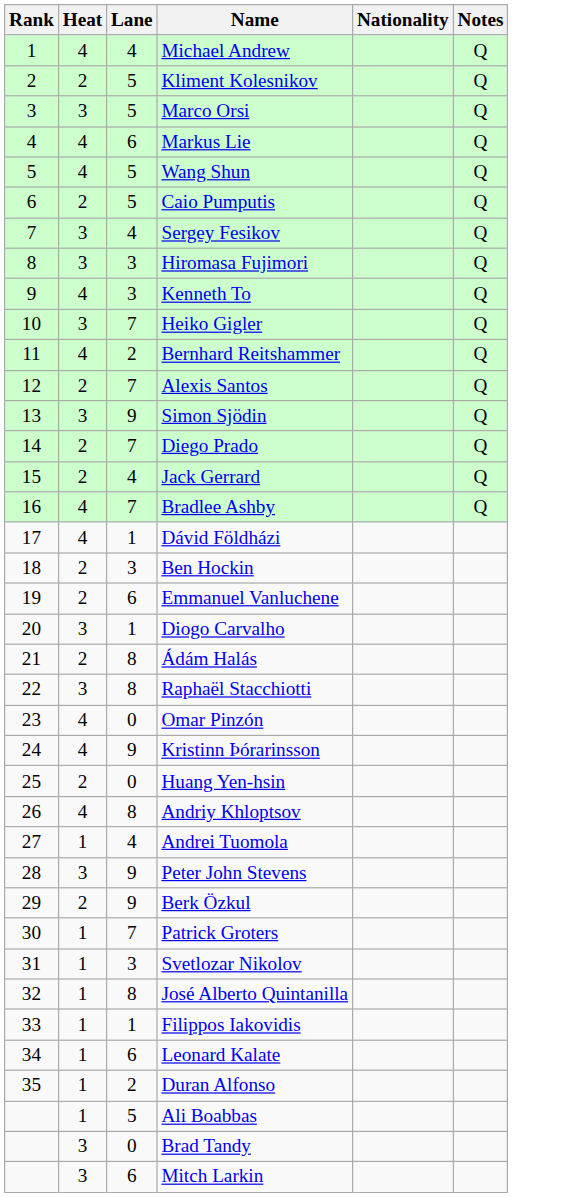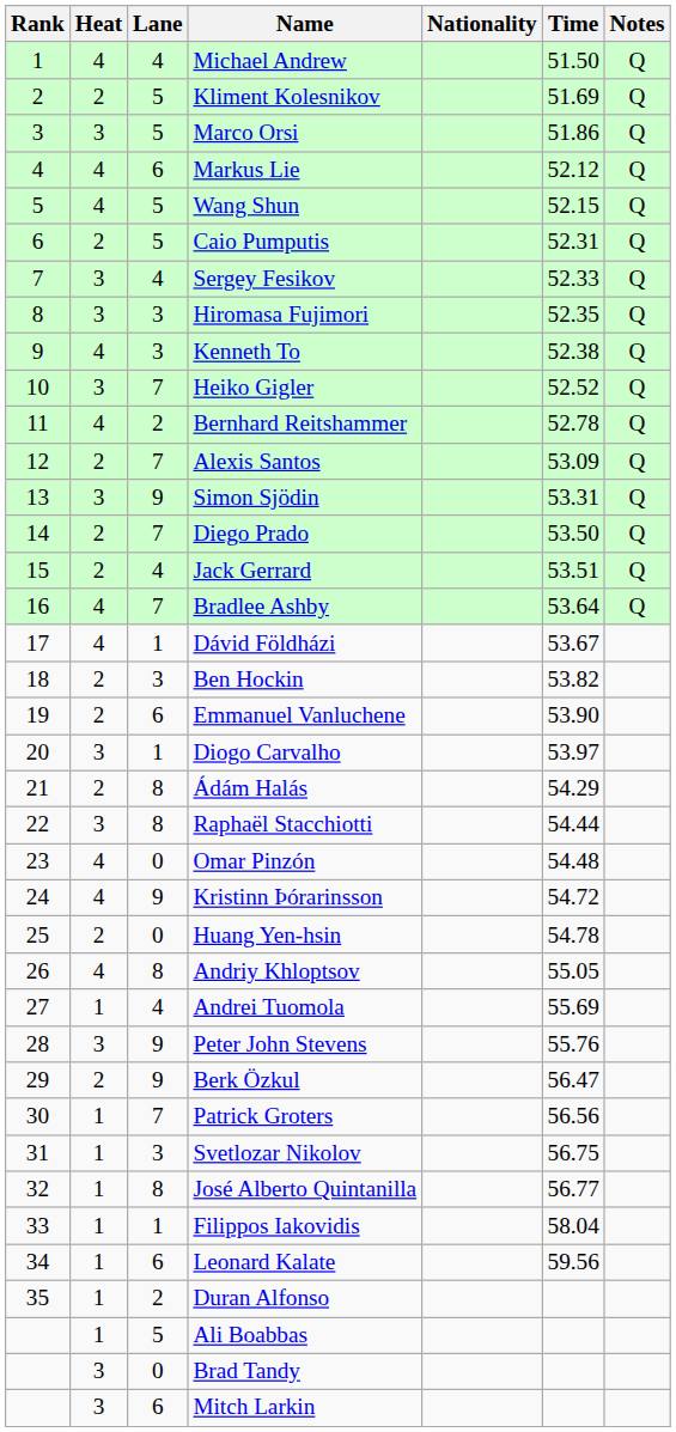 <table class="wikitable sortable" style="text-align:center">
 <tr>
 <th>Rank</th>
 <th>Heat</th>
 <th>Lane</th>
 <th>Name</th>
 <th>Nationality</th>
+<th>Time</th>
 <th>Notes</th>
 </tr>
 <tr bgcolor=ccffcc>
 <td>1</td>
 <td>4</td>
 <td>4</td>
 <td align=left><a href='#'>Michael Andrew</a></td>
 <td align=left></td>
+<td>51.50</td>
 <td>Q</td>
 </tr>
 <tr bgcolor=ccffcc>
 <td>2</td>
 <td>2</td>
 <td>5</td>
 <td align=left><a href='#'>Kliment Kolesnikov</a></td>
 <td align=left></td>
+<td>51.69</td>
 <td>Q</td>
 </tr>
 <tr bgcolor=ccffcc>
 <td>3</td>
 <td>3</td>
 <td>5</td>
 <td align=left><a href='#'>Marco Orsi</a></td>
 <td align=left></td>
+<td>51.86</td>
 <td>Q</td>
 </tr>
 <tr bgcolor=ccffcc>
 <td>4</td>
 <td>4</td>
 <td>6</td>
 <td align=left><a href='#'>Markus Lie</a></td>
 <td align=left></td>
+<td>52.12</td>
 <td>Q</td>
 </tr>
 <tr bgcolor=ccffcc>
 <td>5</td>
 <td>4</td>
 <td>5</td>
 <td align=left><a href='#'>Wang Shun</a></td>
 <td align=left></td>
+<td>52.15</td>
 <td>Q</td>
 </tr>
 <tr bgcolor=ccffcc>
 <td>6</td>
 <td>2</td>
 <td>5</td>
 <td align=left><a href='#'>Caio Pumputis</a></td>
 <td align=left></td>
+<td>52.31</td>
 <td>Q</td>
 </tr>
 <tr bgcolor=ccffcc>
 <td>7</td>
 <td>3</td>
 <td>4</td>
 <td align=left><a href='#'>Sergey Fesikov</a></td>
 <td align=left></td>
+<td>52.33</td>
 <td>Q</td>
 </tr>
 <tr bgcolor=ccffcc>
 <td>8</td>
 <td>3</td>
 <td>3</td>
 <td align=left><a href='#'>Hiromasa Fujimori</a></td>
 <td align=left></td>
+<td>52.35</td>
 <td>Q</td>
 </tr>
 <tr bgcolor=ccffcc>
 <td>9</td>
 <td>4</td>
 <td>3</td>
 <td align=left><a href='#'>Kenneth To</a></td>
 <td align=left></td>
+<td>52.38</td>
 <td>Q</td>
 </tr>
 <tr bgcolor=ccffcc>
 <td>10</td>
 <td>3</td>
 <td>7</td>
 <td align=left><a href='#'>Heiko Gigler</a></td>
 <td align=left></td>
+<td>52.52</td>
 <td>Q</td>
 </tr>
 <tr bgcolor=ccffcc>
 <td>11</td>
 <td>4</td>
 <td>2</td>
 <td align=left><a href='#'>Bernhard Reitshammer</a></td>
 <td align=left></td>
+<td>52.78</td>
 <td>Q</td>
 </tr>
 <tr bgcolor=ccffcc>
 <td>12</td>
 <td>2</td>
 <td>7</td>
 <td align=left><a href='#'>Alexis Santos</a></td>
 <td align=left></td>
+<td>53.09</td>
 <td>Q</td>
 </tr>
 <tr bgcolor=ccffcc>
 <td>13</td>
 <td>3</td>
 <td>9</td>
 <td align=left><a href='#'>Simon Sjödin</a></td>
 <td align=left></td>
+<td>53.31</td>
 <td>Q</td>
 </tr>
 <tr bgcolor=ccffcc>
 <td>14</td>
 <td>2</td>
 <td>7</td>
 <td align=left><a href='#'>Diego Prado</a></td>
 <td align=left></td>
+<td>53.50</td>
 <td>Q</td>
 </tr>
 <tr bgcolor=ccffcc>
 <td>15</td>
 <td>2</td>
 <td>4</td>
 <td align=left><a href='#'>Jack Gerrard</a></td>
 <td align=left></td>
+<td>53.51</td>
 <td>Q</td>
 </tr>
 <tr bgcolor=ccffcc>
 <td>16</td>
 <td>4</td>
 <td>7</td>
 <td align=left><a href='#'>Bradlee Ashby</a></td>
 <td align=left></td>
+<td>53.64</td>
 <td>Q</td>
 </tr>
 <tr>
 <td>17</td>
 <td>4</td>
 <td>1</td>
 <td align=left><a href='#'>Dávid Földházi</a></td>
 <td align=left></td>
+<td>53.67</td>
 <td></td>
 </tr>
 <tr>
 <td>18</td>
 <td>2</td>
 <td>3</td>
 <td align=left><a href='#'>Ben Hockin</a></td>
 <td align=left></td>
+<td>53.82</td>
 <td></td>
 </tr>
 <tr>
 <td>19</td>
 <td>2</td>
 <td>6</td>
 <td align=left><a href='#'>Emmanuel Vanluchene</a></td>
 <td align=left></td>
+<td>53.90</td>
 <td></td>
 </tr>
 <tr>
 <td>20</td>
 <td>3</td>
 <td>1</td>
 <td align=left><a href='#'>Diogo Carvalho</a></td>
 <td align=left></td>
+<td>53.97</td>
 <td></td>
 </tr>
 <tr>
 <td>21</td>
 <td>2</td>
 <td>8</td>
 <td align=left><a href='#'>Ádám Halás</a></td>
 <td align=left></td>
+<td>54.29</td>
 <td></td>
 </tr>
 <tr>
 <td>22</td>
 <td>3</td>
 <td>8</td>
 <td align=left><a href='#'>Raphaël Stacchiotti</a></td>
 <td align=left></td>
+<td>54.44</td>
 <td></td>
 </tr>
 <tr>
 <td>23</td>
 <td>4</td>
 <td>0</td>
 <td align=left><a href='#'>Omar Pinzón</a></td>
 <td align=left></td>
+<td>54.48</td>
 <td></td>
 </tr>
 <tr>
 <td>24</td>
 <td>4</td>
 <td>9</td>
 <td align=left><a href='#'>Kristinn Þórarinsson</a></td>
 <td align=left></td>
+<td>54.72</td>
 <td></td>
 </tr>
 <tr>
 <td>25</td>
 <td>2</td>
 <td>0</td>
 <td align=left><a href='#'>Huang Yen-hsin</a></td>
 <td align=left></td>
+<td>54.78</td>
 <td></td>
 </tr>
 <tr>
 <td>26</td>
 <td>4</td>
 <td>8</td>
 <td align=left><a href='#'>Andriy Khloptsov</a></td>
 <td align=left></td>
+<td>55.05</td>
 <td></td>
 </tr>
 <tr>
 <td>27</td>
 <td>1</td>
 <td>4</td>
 <td align=left><a href='#'>Andrei Tuomola</a></td>
 <td align=left></td>
+<td>55.69</td>
 <td></td>
 </tr>
 <tr>
 <td>28</td>
 <td>3</td>
 <td>9</td>
 <td align=left><a href='#'>Peter John Stevens</a></td>
 <td align=left></td>
+<td>55.76</td>
 <td></td>
 </tr>
 <tr>
 <td>29</td>
 <td>2</td>
 <td>9</td>
 <td align=left><a href='#'>Berk Özkul</a></td>
 <td align=left></td>
+<td>56.47</td>
 <td></td>
 </tr>
 <tr>
 <td>30</td>
 <td>1</td>
 <td>7</td>
 <td align=left><a href='#'>Patrick Groters</a></td>
 <td align=left></td>
+<td>56.56</td>
 <td></td>
 </tr>
 <tr>
 <td>31</td>
 <td>1</td>
 <td>3</td>
 <td align=left><a href='#'>Svetlozar Nikolov</a></td>
 <td align=left></td>
+<td>56.75</td>
 <td></td>
 </tr>
 <tr>
 <td>32</td>
 <td>1</td>
 <td>8</td>
 <td align=left><a href='#'>José Alberto Quintanilla</a></td>
 <td align=left></td>
+<td>56.77</td>
 <td></td>
 </tr>
 <tr>
 <td>33</td>
 <td>1</td>
 <td>1</td>
 <td align=left><a href='#'>Filippos Iakovidis</a></td>
 <td align=left></td>
+<td>58.04</td>
 <td></td>
 </tr>
 <tr>
 <td>34</td>
 <td>1</td>
 <td>6</td>
 <td align=left><a href='#'>Leonard Kalate</a></td>
 <td align=left></td>
+<td>59.56</td>
 <td></td>
 </tr>
 <tr>
 <td>35</td>
 <td>1</td>
 <td>2</td>
 <td align=left><a href='#'>Duran Alfonso</a></td>
 <td align=left></td>
 <td></td>
+<td></td>
 </tr>
 <tr>
 <td></td>
 <td>1</td>
 <td>5</td>
 <td align=left><a href='#'>Ali Boabbas</a></td>
 <td align=left></td>
+<td></td>
 <td></td>
 </tr>
 <tr>
 <td></td>
 <td>3</td>
 <td>0</td>
 <td align=left><a href='#'>Brad Tandy</a></td>
 <td align=left></td>
 <td></td>
+<td></td>
 </tr>
 <tr>
 <td></td>
 <td>3</td>
 <td>6</td>
 <td align=left><a href='#'>Mitch Larkin</a></td>
 <td align=left></td>
 <td></td>
+<td></td>
 </tr>
 </table>
